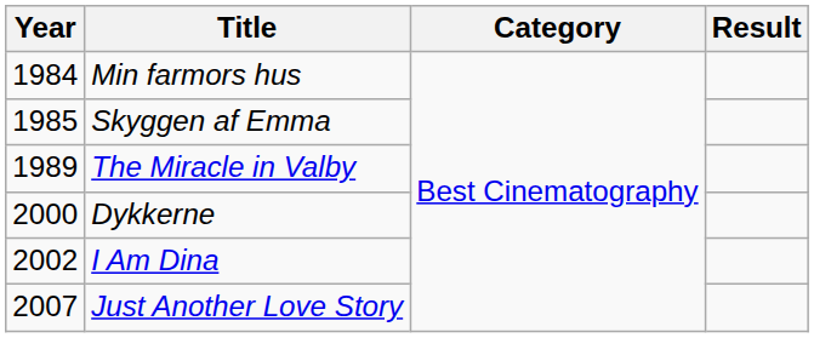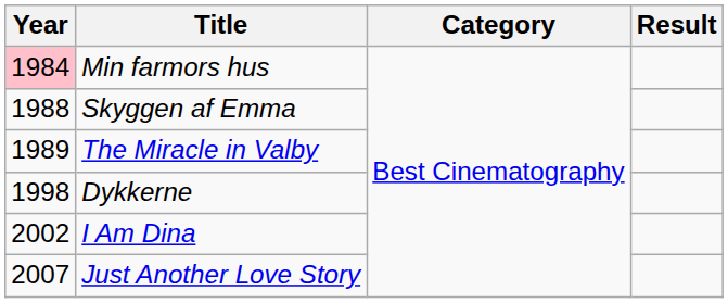 <table class="wikitable">
 <tr>
 <th>Year</th>
 <th>Title</th>
 <th>Category</th>
 <th>Result</th>
 </tr>
 <tr>
-<td>1984</td>
+<td style="background: pink;">1984</td>
 <td><em>Min farmors hus</em></td>
 <td rowspan=6><a href='#'>Best Cinematography</a></td>
 <td></td>
 </tr>
 <tr>
-<td>1985</td>
+<td>1988</td>
 <td><em>Skyggen af Emma</em></td>
 <td></td>
 </tr>
 <tr>
 <td>1989</td>
 <td><em><a href='#'>The Miracle in Valby</a></em></td>
 <td></td>
 </tr>
 <tr>
-<td>2000</td>
+<td>1998</td>
 <td><em>Dykkerne</em></td>
 <td></td>
 </tr>
 <tr>
 <td>2002</td>
 <td><em><a href='#'>I Am Dina</a></em></td>
 <td></td>
 </tr>
 <tr>
 <td>2007</td>
 <td><em><a href='#'>Just Another Love Story</a></em></td>
 <td></td>
 </tr>
 </table>
